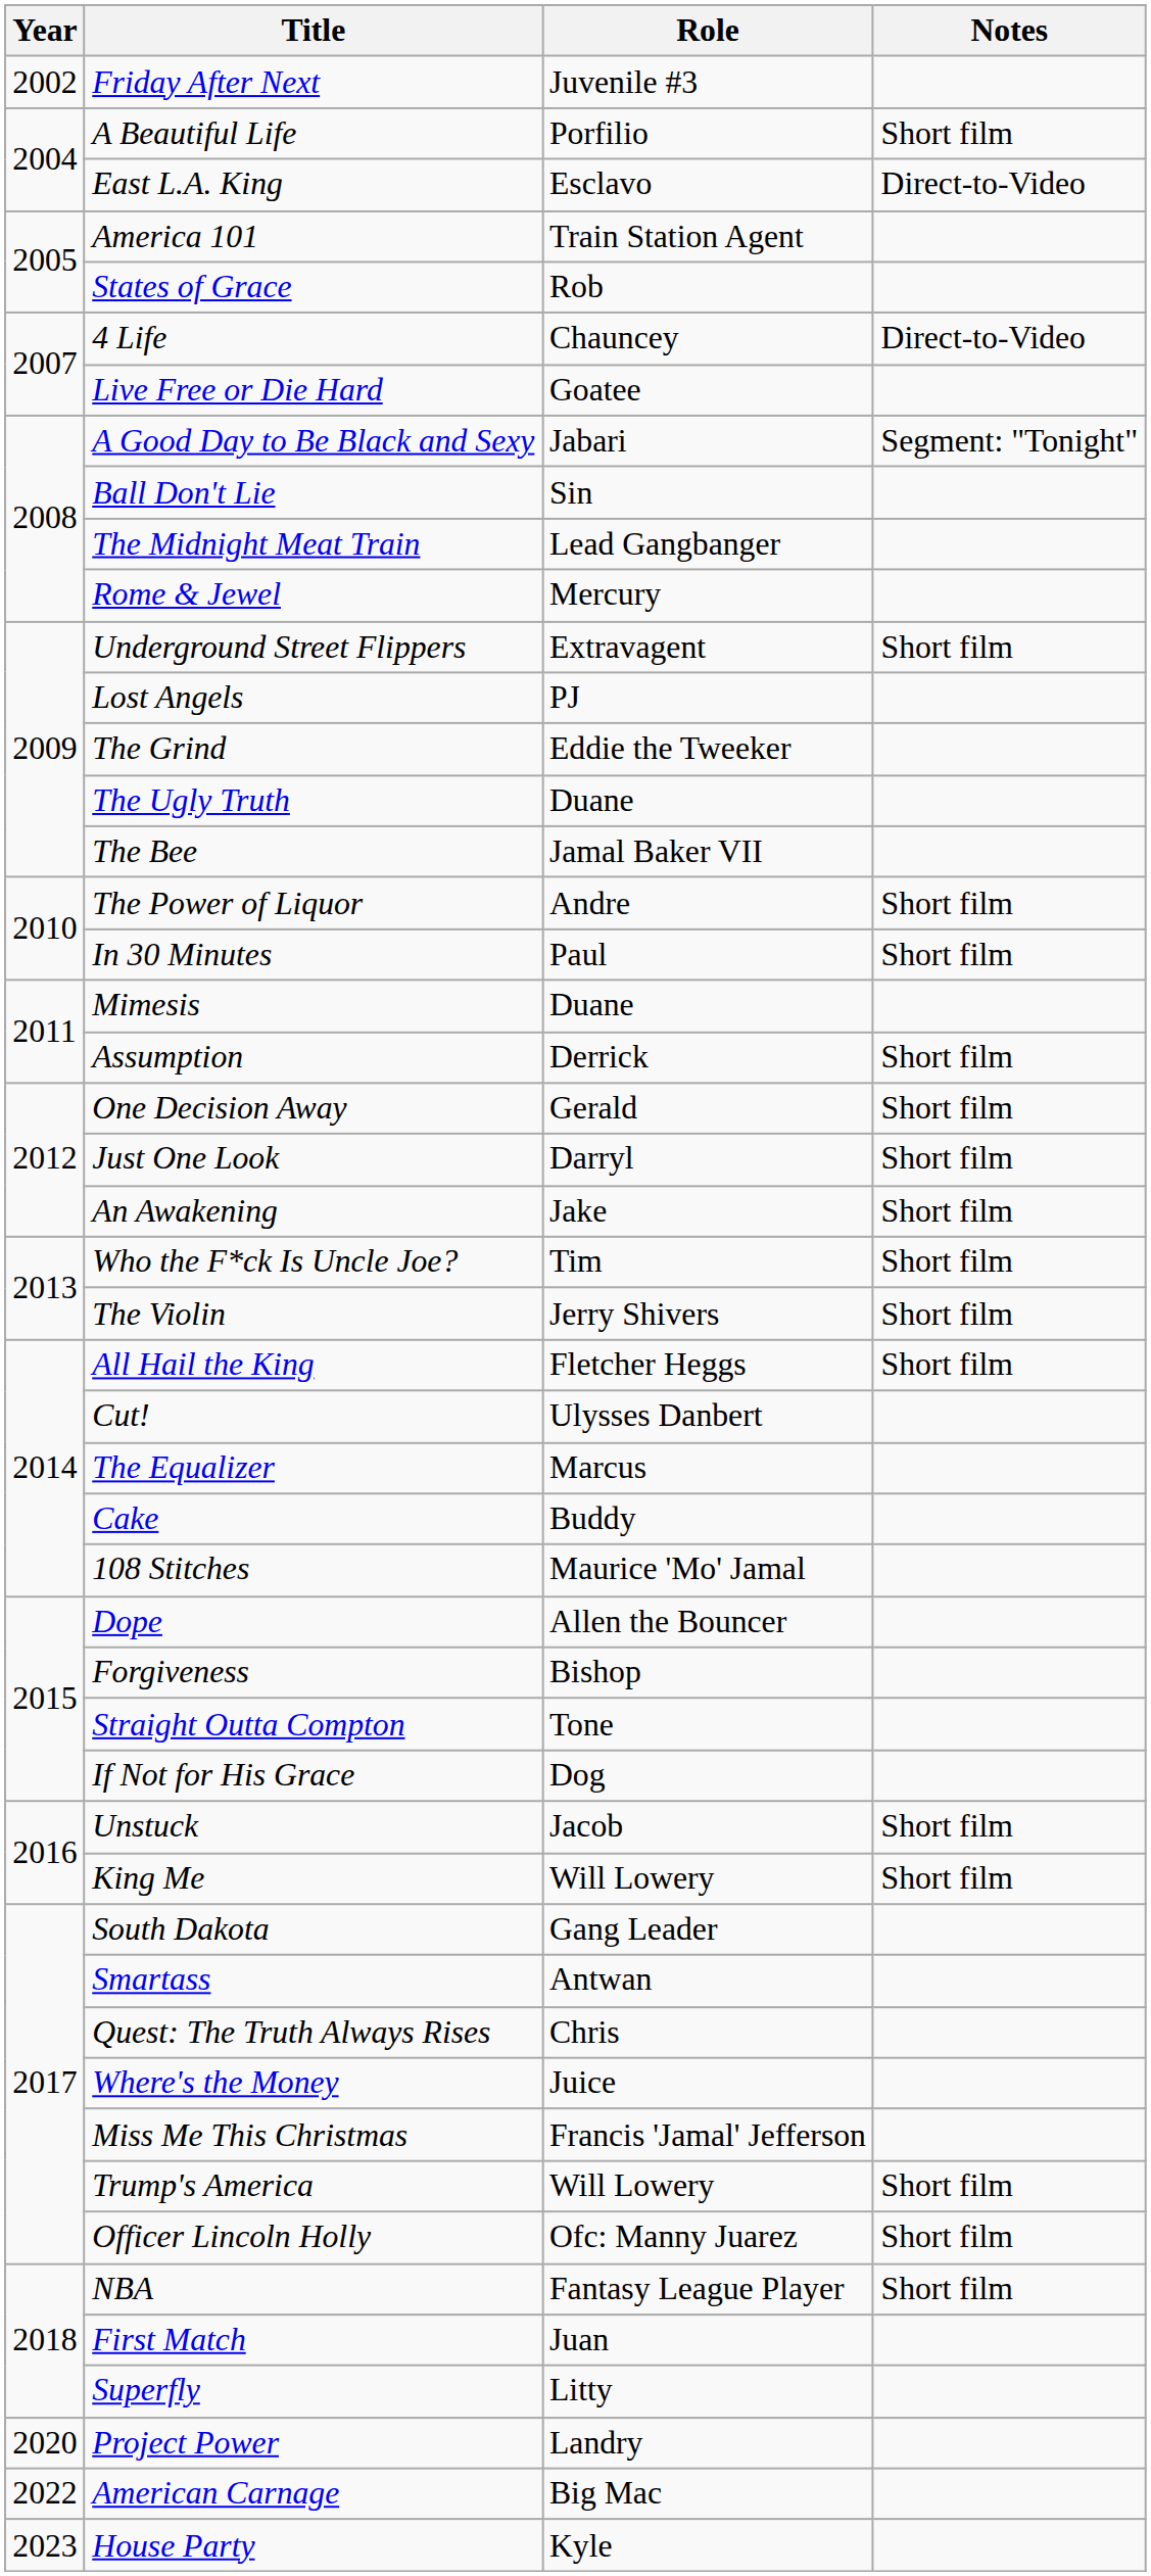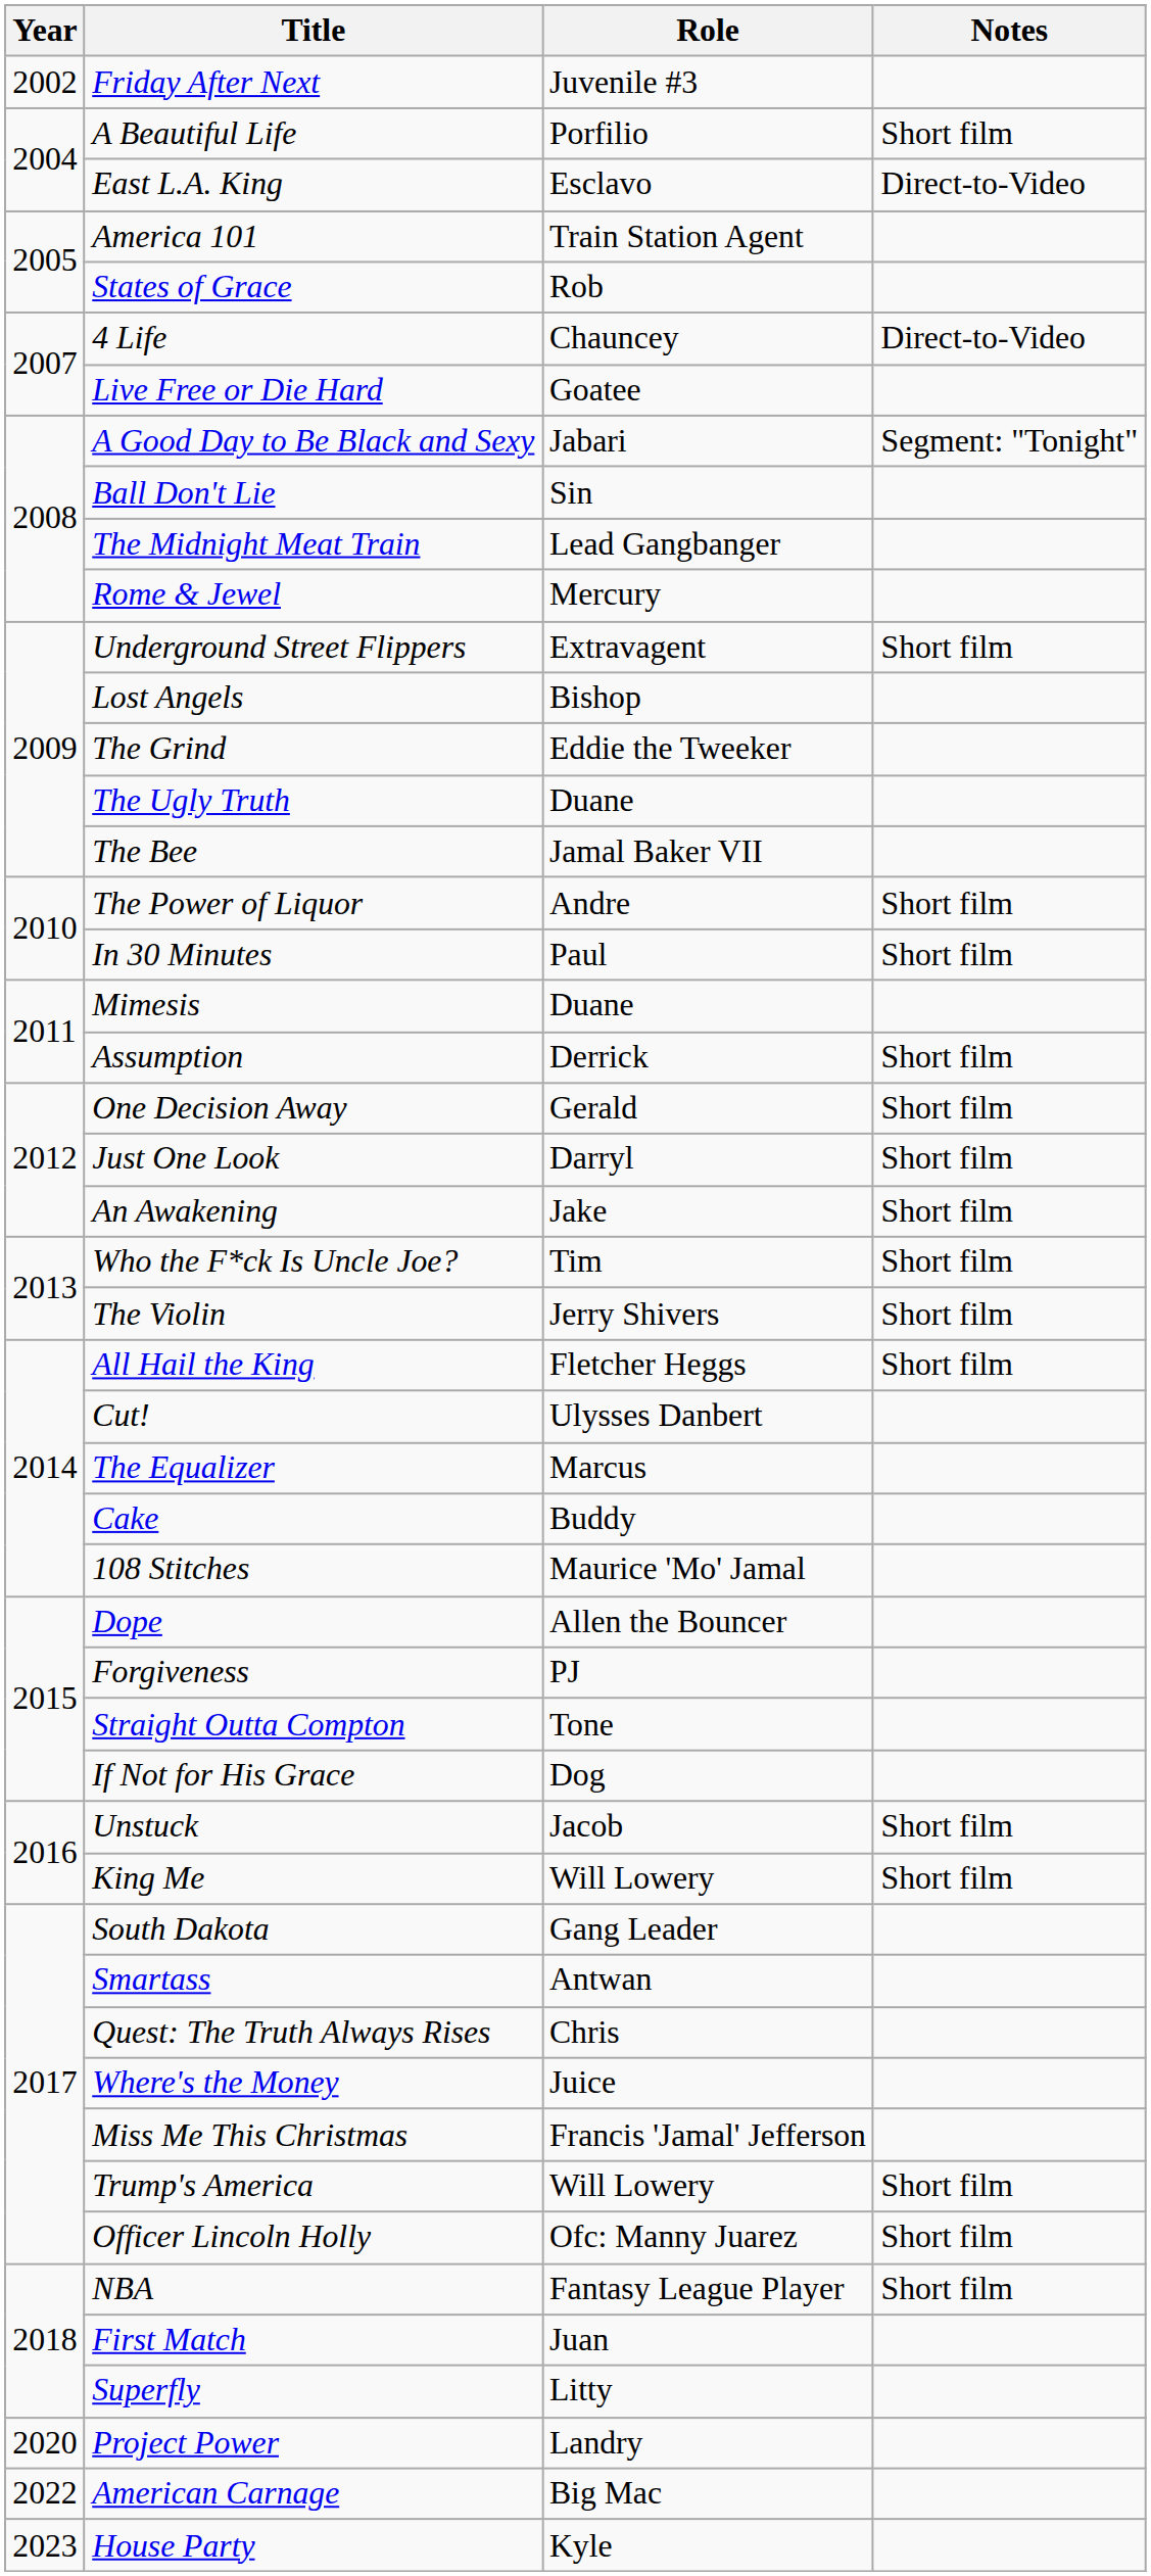 <table class="wikitable">
 <tr>
 <th>Year</th>
 <th>Title</th>
 <th>Role</th>
 <th>Notes</th>
 </tr>
 <tr>
 <td>2002</td>
 <td><em><a href='#'>Friday After Next</a></em></td>
 <td>Juvenile #3</td>
 <td></td>
 </tr>
 <tr>
 <td rowspan="2">2004</td>
 <td><em>A Beautiful Life</em></td>
 <td>Porfilio</td>
 <td>Short film</td>
 </tr>
 <tr>
 <td><em>East L.A. King</em></td>
 <td>Esclavo</td>
 <td>Direct-to-Video</td>
 </tr>
 <tr>
 <td rowspan="2">2005</td>
 <td><em>America 101</em></td>
 <td>Train Station Agent</td>
 <td></td>
 </tr>
 <tr>
 <td><em><a href='#'>States of Grace</a></em></td>
 <td>Rob</td>
 <td></td>
 </tr>
 <tr>
 <td rowspan="2">2007</td>
 <td><em>4 Life</em></td>
 <td>Chauncey</td>
 <td>Direct-to-Video</td>
 </tr>
 <tr>
 <td><em><a href='#'>Live Free or Die Hard</a></em></td>
 <td>Goatee</td>
 <td></td>
 </tr>
 <tr>
 <td rowspan="4">2008</td>
 <td><em><a href='#'>A Good Day to Be Black and Sexy</a></em></td>
 <td>Jabari</td>
 <td>Segment: "Tonight"</td>
 </tr>
 <tr>
 <td><em><a href='#'>Ball Don't Lie</a></em></td>
 <td>Sin</td>
 <td></td>
 </tr>
 <tr>
 <td><em><a href='#'>The Midnight Meat Train</a></em></td>
 <td>Lead Gangbanger</td>
 <td></td>
 </tr>
 <tr>
 <td><em><a href='#'>Rome & Jewel</a></em></td>
 <td>Mercury</td>
 <td></td>
 </tr>
 <tr>
 <td rowspan="5">2009</td>
 <td><em>Underground Street Flippers</em></td>
 <td>Extravagent</td>
 <td>Short film</td>
 </tr>
 <tr>
 <td><em>Lost Angels</em></td>
-<td>PJ</td>
+<td>Bishop</td>
 <td></td>
 </tr>
 <tr>
 <td><em>The Grind</em></td>
 <td>Eddie the Tweeker</td>
 <td></td>
 </tr>
 <tr>
 <td><em><a href='#'>The Ugly Truth</a></em></td>
 <td>Duane</td>
 <td></td>
 </tr>
 <tr>
 <td><em>The Bee</em></td>
 <td>Jamal Baker VII</td>
 <td></td>
 </tr>
 <tr>
 <td rowspan="2">2010</td>
 <td><em>The Power of Liquor</em></td>
 <td>Andre</td>
 <td>Short film</td>
 </tr>
 <tr>
 <td><em>In 30 Minutes</em></td>
 <td>Paul</td>
 <td>Short film</td>
 </tr>
 <tr>
 <td rowspan="2">2011</td>
 <td><em>Mimesis</em></td>
 <td>Duane</td>
 <td></td>
 </tr>
 <tr>
 <td><em>Assumption</em></td>
 <td>Derrick</td>
 <td>Short film</td>
 </tr>
 <tr>
 <td rowspan="3">2012</td>
 <td><em>One Decision Away</em></td>
 <td>Gerald</td>
 <td>Short film</td>
 </tr>
 <tr>
 <td><em>Just One Look</em></td>
 <td>Darryl</td>
 <td>Short film</td>
 </tr>
 <tr>
 <td><em>An Awakening</em></td>
 <td>Jake</td>
 <td>Short film</td>
 </tr>
 <tr>
 <td rowspan="2">2013</td>
 <td><em>Who the F*ck Is Uncle Joe?</em></td>
 <td>Tim</td>
 <td>Short film</td>
 </tr>
 <tr>
 <td><em>The Violin</em></td>
 <td>Jerry Shivers</td>
 <td>Short film</td>
 </tr>
 <tr>
 <td rowspan="5">2014</td>
 <td><em><a href='#'>All Hail the King</a></em></td>
 <td>Fletcher Heggs</td>
 <td>Short film</td>
 </tr>
 <tr>
 <td><em>Cut!</em></td>
 <td>Ulysses Danbert</td>
 <td></td>
 </tr>
 <tr>
 <td><em><a href='#'>The Equalizer</a></em></td>
 <td>Marcus</td>
 <td></td>
 </tr>
 <tr>
 <td><em><a href='#'>Cake</a></em></td>
 <td>Buddy</td>
 <td></td>
 </tr>
 <tr>
 <td><em>108 Stitches</em></td>
 <td>Maurice 'Mo' Jamal</td>
 <td></td>
 </tr>
 <tr>
 <td rowspan="4">2015</td>
 <td><em><a href='#'>Dope</a></em></td>
 <td>Allen the Bouncer</td>
 <td></td>
 </tr>
 <tr>
 <td><em>Forgiveness</em></td>
-<td>Bishop</td>
+<td>PJ</td>
 <td></td>
 </tr>
 <tr>
 <td><em><a href='#'>Straight Outta Compton</a></em></td>
 <td>Tone</td>
 <td></td>
 </tr>
 <tr>
 <td><em>If Not for His Grace</em></td>
 <td>Dog</td>
 <td></td>
 </tr>
 <tr>
 <td rowspan="2">2016</td>
 <td><em>Unstuck</em></td>
 <td>Jacob</td>
 <td>Short film</td>
 </tr>
 <tr>
 <td><em>King Me</em></td>
 <td>Will Lowery</td>
 <td>Short film</td>
 </tr>
 <tr>
 <td rowspan="7">2017</td>
 <td><em>South Dakota</em></td>
 <td>Gang Leader</td>
 <td></td>
 </tr>
 <tr>
 <td><em><a href='#'>Smartass</a></em></td>
 <td>Antwan</td>
 <td></td>
 </tr>
 <tr>
 <td><em>Quest: The Truth Always Rises</em></td>
 <td>Chris</td>
 <td></td>
 </tr>
 <tr>
 <td><em><a href='#'>Where's the Money</a></em></td>
 <td>Juice</td>
 <td></td>
 </tr>
 <tr>
 <td><em>Miss Me This Christmas</em></td>
 <td>Francis 'Jamal' Jefferson</td>
 <td></td>
 </tr>
 <tr>
 <td><em>Trump's America</em></td>
 <td>Will Lowery</td>
 <td>Short film</td>
 </tr>
 <tr>
 <td><em>Officer Lincoln Holly</em></td>
 <td>Ofc: Manny Juarez</td>
 <td>Short film</td>
 </tr>
 <tr>
 <td rowspan="3">2018</td>
 <td><em>NBA</em></td>
 <td>Fantasy League Player</td>
 <td>Short film</td>
 </tr>
 <tr>
 <td><em><a href='#'>First Match</a></em></td>
 <td>Juan</td>
 <td></td>
 </tr>
 <tr>
 <td><em><a href='#'>Superfly</a></em></td>
 <td>Litty</td>
 <td></td>
 </tr>
 <tr>
 <td>2020</td>
 <td><em><a href='#'>Project Power</a></em></td>
 <td>Landry</td>
 <td></td>
 </tr>
 <tr>
 <td>2022</td>
 <td><em><a href='#'>American Carnage</a></em></td>
 <td>Big Mac</td>
 <td></td>
 </tr>
 <tr>
 <td>2023</td>
 <td><em><a href='#'>House Party</a></em></td>
 <td>Kyle</td>
 <td></td>
 </tr>
 <tr>
 </tr>
 </table>
